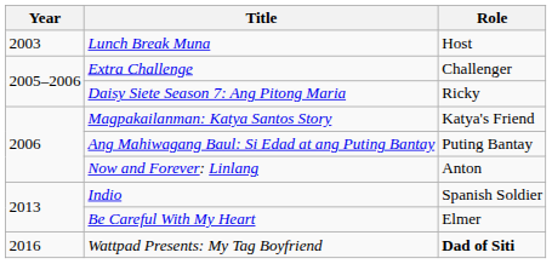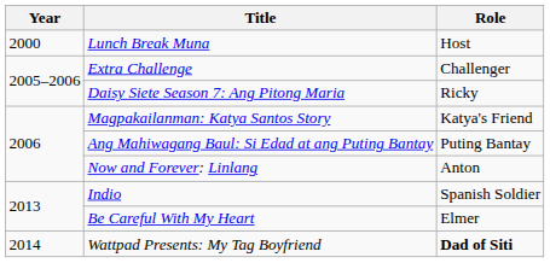 <table class="wikitable">
 <tr>
 <th>Year</th>
 <th>Title</th>
 <th>Role</th>
 </tr>
 <tr>
-<td>2003</td>
+<td>2000</td>
 <td><em><a href='#'>Lunch Break Muna</a></em></td>
 <td>Host</td>
 </tr>
 <tr>
 <td rowspan=2>2005–2006</td>
 <td><em><a href='#'>Extra Challenge</a></em></td>
 <td>Challenger</td>
 </tr>
 <tr>
 <td><em><a href='#'>Daisy Siete Season 7: Ang Pitong Maria</a></em></td>
 <td>Ricky</td>
 </tr>
 <tr>
 <td rowspan=3>2006</td>
 <td><em><a href='#'>Magpakailanman: Katya Santos Story</a></em></td>
 <td>Katya's Friend</td>
 </tr>
 <tr>
 <td><em><a href='#'>Ang Mahiwagang Baul: Si Edad at ang Puting Bantay</a></em></td>
 <td>Puting Bantay</td>
 </tr>
 <tr>
 <td><em><a href='#'>Now and Forever</a>: <a href='#'>Linlang</a></em></td>
 <td>Anton</td>
 </tr>
 <tr>
 <td rowspan=2>2013</td>
 <td><em><a href='#'>Indio</a></em></td>
 <td>Spanish Soldier</td>
 </tr>
 <tr>
 <td><em><a href='#'>Be Careful With My Heart</a></em></td>
 <td>Elmer</td>
 </tr>
 <tr>
-<td rowspan=>2016</td>
+<td rowspan=>2014</td>
 <td><em>Wattpad Presents: My Tag Boyfriend</em></td>
 <td><strong>Dad of Siti</strong></td>
 </tr>
 </table>
